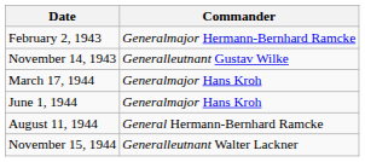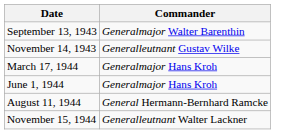 <table class="wikitable">
 <tr>
 <th>Date</th>
 <th>Commander</th>
 </tr>
 <tr>
-<td>February 2, 1943</td>
-<td><em>Generalmajor</em> <a href='#'>Hermann-Bernhard Ramcke</a></td>
+<td>September 13, 1943</td>
+<td><em>Generalmajor</em> <a href='#'>Walter Barenthin</a></td>
 </tr>
 <tr>
 <td>November 14, 1943</td>
 <td><em>Generalleutnant</em> <a href='#'>Gustav Wilke</a></td>
 </tr>
 <tr>
 <td>March 17, 1944</td>
 <td><em>Generalmajor</em> <a href='#'>Hans Kroh</a></td>
 </tr>
 <tr>
 <td>June 1, 1944</td>
 <td><em>Generalmajor</em> <a href='#'>Hans Kroh</a></td>
 </tr>
 <tr>
 <td>August 11, 1944</td>
 <td><em>General</em> Hermann-Bernhard Ramcke</td>
 </tr>
 <tr>
 <td>November 15, 1944</td>
 <td><em>Generalleutnant</em> Walter Lackner</td>
 </tr>
 </table>
